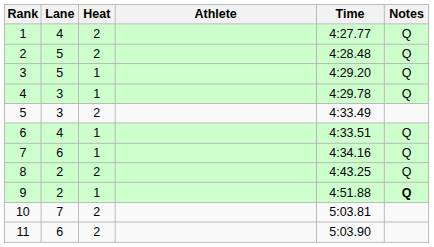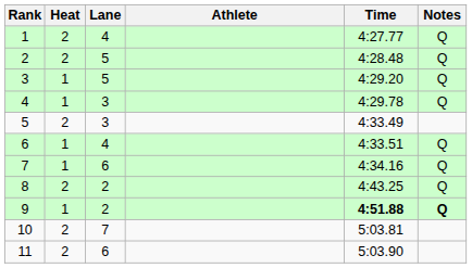 <table class="wikitable sortable" style="text-align:center">
 <tr>
 <th width=40>Rank</th>
+<th width=40>Heat</th>
 <th width=40>Lane</th>
-<th width=40>Heat</th>
 <th width=250>Athlete</th>
 <th width=80>Time</th>
 <th width=50>Notes</th>
 </tr>
 <tr bgcolor=ccffcc>
 <td>1</td>
+<td>2</td>
 <td>4</td>
-<td>2</td>
 <td align=left></td>
 <td>4:27.77</td>
 <td>Q</td>
 </tr>
 <tr bgcolor=ccffcc>
 <td>2</td>
+<td>2</td>
 <td>5</td>
-<td>2</td>
 <td align=left></td>
 <td>4:28.48</td>
 <td>Q</td>
 </tr>
 <tr bgcolor=ccffcc>
 <td>3</td>
+<td>1</td>
 <td>5</td>
-<td>1</td>
 <td align=left></td>
 <td>4:29.20</td>
 <td>Q</td>
 </tr>
 <tr bgcolor=ccffcc>
 <td>4</td>
+<td>1</td>
 <td>3</td>
-<td>1</td>
 <td align=left></td>
 <td>4:29.78</td>
 <td>Q</td>
 </tr>
 <tr>
 <td>5</td>
+<td>2</td>
 <td>3</td>
-<td>2</td>
 <td align=left></td>
 <td>4:33.49</td>
 <td></td>
 </tr>
 <tr bgcolor=ccffcc>
 <td>6</td>
+<td>1</td>
 <td>4</td>
-<td>1</td>
 <td align=left></td>
 <td>4:33.51</td>
 <td>Q</td>
 </tr>
 <tr bgcolor=ccffcc>
 <td>7</td>
+<td>1</td>
 <td>6</td>
-<td>1</td>
 <td align=left></td>
 <td>4:34.16</td>
 <td>Q</td>
 </tr>
 <tr bgcolor=ccffcc>
 <td>8</td>
 <td>2</td>
 <td>2</td>
 <td align=left></td>
 <td>4:43.25</td>
 <td>Q</td>
 </tr>
 <tr bgcolor=ccffcc>
 <td>9</td>
+<td>1</td>
 <td>2</td>
-<td>1</td>
 <td align=left></td>
-<td>4:51.88</td>
+<td><strong>4:51.88</strong></td>
 <td><strong>Q</strong></td>
 </tr>
 <tr>
 <td>10</td>
+<td>2</td>
 <td>7</td>
-<td>2</td>
 <td align=left></td>
 <td>5:03.81</td>
 <td></td>
 </tr>
 <tr>
 <td>11</td>
+<td>2</td>
 <td>6</td>
-<td>2</td>
 <td align=left></td>
 <td>5:03.90</td>
 <td></td>
 </tr>
 </table>
